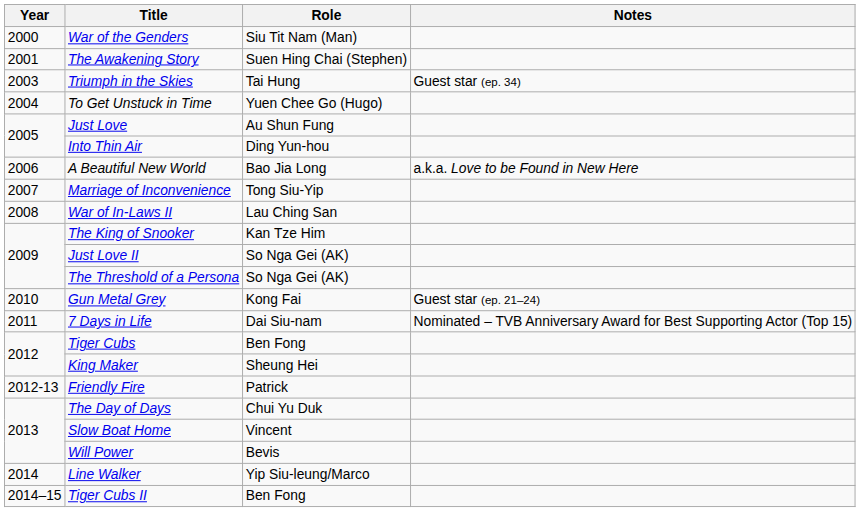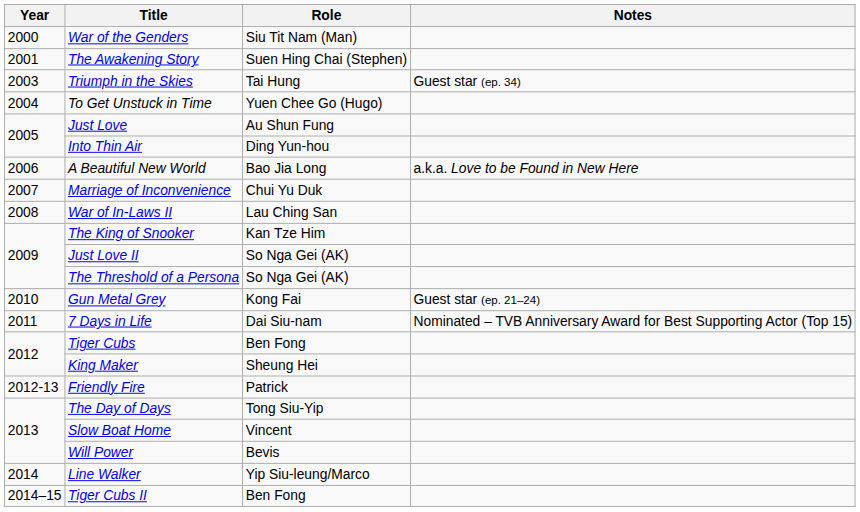 <table class="wikitable" style="font-size: 90%;">
 <tr>
 <th>Year</th>
 <th>Title</th>
 <th>Role</th>
 <th>Notes</th>
 </tr>
 <tr>
 <td>2000</td>
 <td><em><a href='#'>War of the Genders</a></em></td>
 <td>Siu Tit Nam (Man)</td>
 <td></td>
 </tr>
 <tr>
 <td>2001</td>
 <td><em><a href='#'>The Awakening Story</a></em></td>
 <td>Suen Hing Chai (Stephen)</td>
 <td></td>
 </tr>
 <tr>
 <td>2003</td>
 <td><em><a href='#'>Triumph in the Skies</a></em></td>
 <td>Tai Hung</td>
 <td>Guest star <small>(ep. 34)</small></td>
 </tr>
 <tr>
 <td>2004</td>
 <td><em>To Get Unstuck in Time</em></td>
 <td>Yuen Chee Go (Hugo)</td>
 <td></td>
 </tr>
 <tr>
 <td rowspan=2>2005</td>
 <td><em><a href='#'>Just Love</a></em></td>
 <td>Au Shun Fung</td>
 <td></td>
 </tr>
 <tr>
 <td><em><a href='#'>Into Thin Air</a></em></td>
 <td>Ding Yun-hou</td>
 <td></td>
 </tr>
 <tr>
 <td>2006</td>
 <td><em>A Beautiful New World</em></td>
 <td>Bao Jia Long</td>
 <td>a.k.a. <em>Love to be Found in New Here</em></td>
 </tr>
 <tr>
 <td>2007</td>
 <td><em><a href='#'>Marriage of Inconvenience</a></em></td>
-<td>Tong Siu-Yip</td>
+<td>Chui Yu Duk</td>
 <td></td>
 </tr>
 <tr>
 <td>2008</td>
 <td><em><a href='#'>War of In-Laws II</a></em></td>
 <td>Lau Ching San</td>
 <td></td>
 </tr>
 <tr>
 <td rowspan=3>2009</td>
 <td><em><a href='#'>The King of Snooker</a></em></td>
 <td>Kan Tze Him</td>
 <td></td>
 </tr>
 <tr>
 <td><em><a href='#'>Just Love II</a></em></td>
 <td>So Nga Gei (AK)</td>
 <td></td>
 </tr>
 <tr>
 <td><em><a href='#'>The Threshold of a Persona</a></em></td>
 <td>So Nga Gei (AK)</td>
 <td></td>
 </tr>
 <tr>
 <td>2010</td>
 <td><em><a href='#'>Gun Metal Grey</a></em></td>
 <td>Kong Fai</td>
 <td>Guest star <small>(ep. 21–24)</small></td>
 </tr>
 <tr>
 <td>2011</td>
 <td><em><a href='#'>7 Days in Life</a></em></td>
 <td>Dai Siu-nam</td>
 <td>Nominated – TVB Anniversary Award for Best Supporting Actor (Top 15)</td>
 </tr>
 <tr>
 <td rowspan=2>2012</td>
 <td><em><a href='#'>Tiger Cubs</a></em></td>
 <td>Ben Fong</td>
 <td></td>
 </tr>
 <tr>
 <td><em><a href='#'>King Maker</a></em></td>
 <td>Sheung Hei</td>
 <td></td>
 </tr>
 <tr>
 <td>2012-13</td>
 <td><em><a href='#'>Friendly Fire</a></em></td>
 <td>Patrick</td>
 <td></td>
 </tr>
 <tr>
 <td rowspan=3>2013</td>
 <td><em><a href='#'>The Day of Days</a></em></td>
-<td>Chui Yu Duk</td>
+<td>Tong Siu-Yip</td>
 <td></td>
 </tr>
 <tr>
 <td><em><a href='#'>Slow Boat Home</a></em></td>
 <td>Vincent</td>
 <td></td>
 </tr>
 <tr>
 <td><em><a href='#'>Will Power</a></em></td>
 <td>Bevis</td>
 <td></td>
 </tr>
 <tr>
 <td>2014</td>
 <td><em><a href='#'>Line Walker</a></em></td>
 <td>Yip Siu-leung/Marco</td>
 <td></td>
 </tr>
 <tr>
 <td>2014–15</td>
 <td><em><a href='#'>Tiger Cubs II</a></em></td>
 <td>Ben Fong</td>
 <td></td>
 </tr>
 </table>
